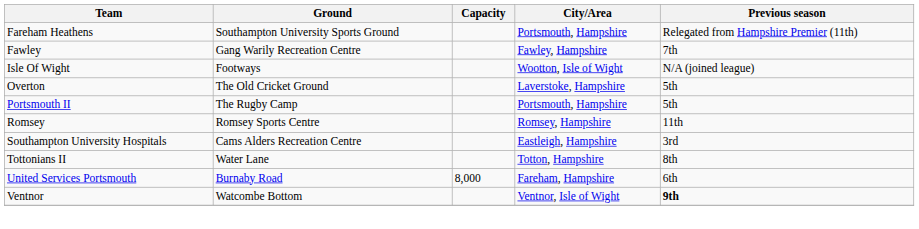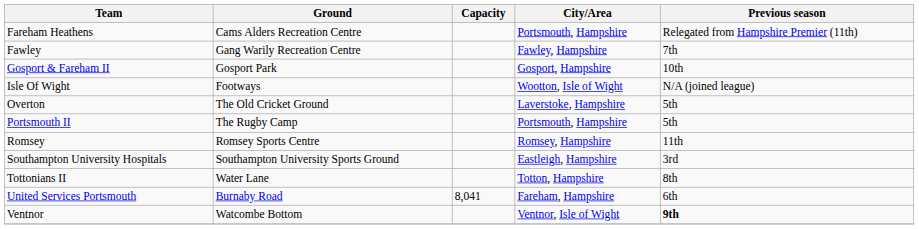 <table class="wikitable sortable" width=100%>
 <tr>
 <th>Team</th>
 <th>Ground</th>
 <th>Capacity</th>
 <th>City/Area</th>
 <th>Previous season</th>
 </tr>
 <tr>
 <td>Fareham Heathens</td>
-<td>Southampton University Sports Ground</td>
+<td>Cams Alders Recreation Centre</td>
 <td></td>
 <td><a href='#'>Portsmouth</a>, <a href='#'>Hampshire</a></td>
 <td>Relegated from <a href='#'>Hampshire Premier</a> (11th)</td>
 </tr>
 <tr>
 <td>Fawley</td>
 <td>Gang Warily Recreation Centre</td>
 <td></td>
 <td><a href='#'>Fawley</a>, <a href='#'>Hampshire</a></td>
 <td>7th</td>
+</tr>
+<tr>
+<td><a href='#'>Gosport & Fareham II</a></td>
+<td>Gosport Park</td>
+<td></td>
+<td><a href='#'>Gosport</a>, <a href='#'>Hampshire</a></td>
+<td>10th</td>
 </tr>
 <tr>
 <td>Isle Of Wight</td>
 <td>Footways</td>
 <td></td>
 <td><a href='#'>Wootton</a>, <a href='#'>Isle of Wight</a></td>
 <td>N/A (joined league)</td>
 </tr>
 <tr>
 <td>Overton</td>
 <td>The Old Cricket Ground</td>
 <td></td>
 <td><a href='#'>Laverstoke</a>, <a href='#'>Hampshire</a></td>
 <td>5th</td>
 </tr>
 <tr>
 <td><a href='#'>Portsmouth II</a></td>
 <td>The Rugby Camp</td>
 <td></td>
 <td><a href='#'>Portsmouth</a>, <a href='#'>Hampshire</a></td>
 <td>5th</td>
 </tr>
 <tr>
 <td>Romsey</td>
 <td>Romsey Sports Centre</td>
 <td></td>
 <td><a href='#'>Romsey</a>, <a href='#'>Hampshire</a></td>
 <td>11th</td>
 </tr>
 <tr>
 <td>Southampton University Hospitals</td>
-<td>Cams Alders Recreation Centre</td>
+<td>Southampton University Sports Ground</td>
 <td></td>
 <td><a href='#'>Eastleigh</a>, <a href='#'>Hampshire</a></td>
 <td>3rd</td>
 </tr>
 <tr>
 <td>Tottonians II</td>
 <td>Water Lane</td>
 <td></td>
 <td><a href='#'>Totton</a>, <a href='#'>Hampshire</a></td>
 <td>8th</td>
 </tr>
 <tr>
 <td><a href='#'>United Services Portsmouth</a></td>
 <td><a href='#'>Burnaby Road</a></td>
-<td>8,000</td>
+<td>8,041</td>
 <td><a href='#'>Fareham</a>, <a href='#'>Hampshire</a></td>
 <td>6th</td>
 </tr>
 <tr>
 <td>Ventnor</td>
 <td>Watcombe Bottom</td>
 <td></td>
 <td><a href='#'>Ventnor</a>, <a href='#'>Isle of Wight</a></td>
 <td><strong>9th</strong></td>
 </tr>
 <tr>
 </tr>
 </table>
